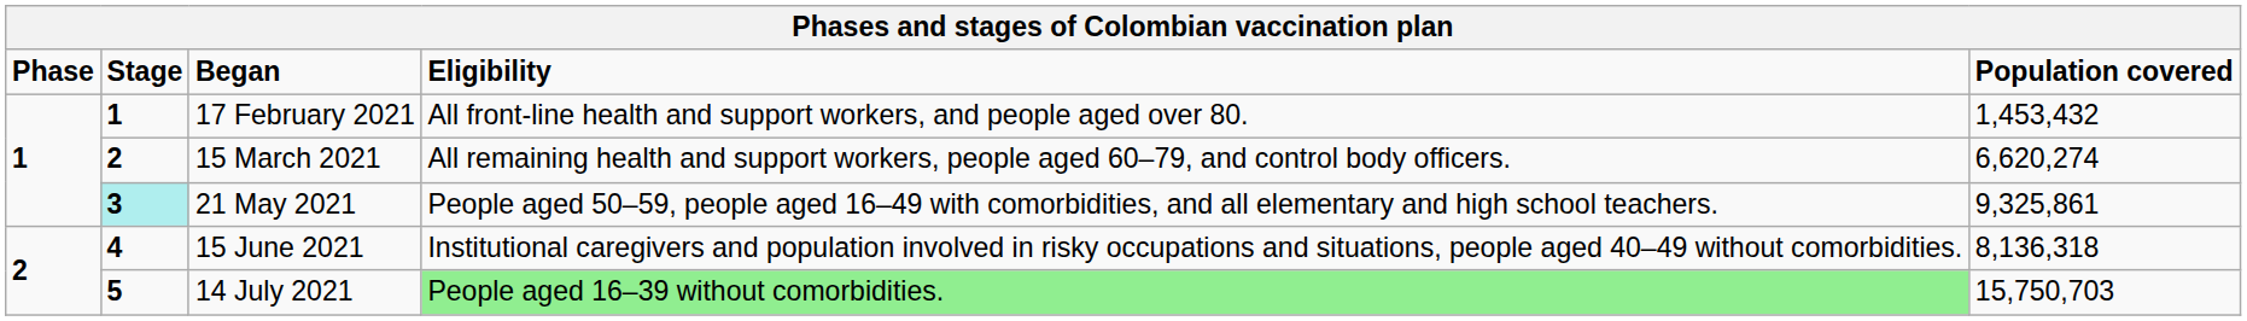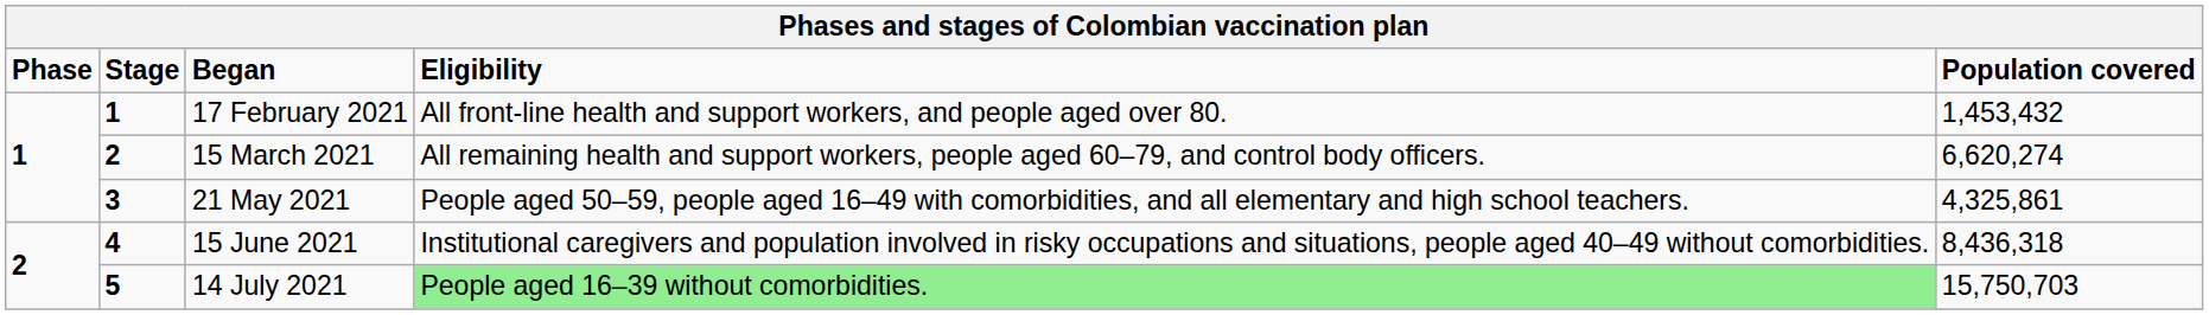 <table class="wikitable">
 <tr>
 <th colspan="5">Phases and stages of Colombian vaccination plan</th>
 </tr>
 <tr>
 <td><strong>Phase</strong></td>
 <td><strong>Stage</strong></td>
 <td><strong>Began</strong></td>
 <td><strong>Eligibility</strong></td>
 <td><strong>Population covered</strong></td>
 </tr>
 <tr>
 <td rowspan="3"><strong>1</strong></td>
 <td><strong>1</strong></td>
 <td>17 February 2021</td>
 <td>All front-line health and support workers, and people aged over 80.</td>
 <td>1,453,432</td>
 </tr>
 <tr>
 <td><strong>2</strong></td>
 <td>15 March 2021</td>
 <td>All remaining health and support workers, people aged 60–79, and control body officers.</td>
 <td>6,620,274</td>
 </tr>
 <tr>
-<td style="background: paleturquoise;"><strong>3</strong></td>
+<td><strong>3</strong></td>
 <td>21 May 2021</td>
 <td>People aged 50–59, people aged 16–49 with comorbidities, and all elementary and high school teachers.</td>
-<td>9,325,861</td>
+<td>4,325,861</td>
 </tr>
 <tr>
 <td rowspan="2"><strong>2</strong></td>
 <td><strong>4</strong></td>
 <td>15 June 2021</td>
 <td>Institutional caregivers and population involved in risky occupations and situations, people aged 40–49 without comorbidities.</td>
-<td>8,136,318</td>
+<td>8,436,318</td>
 </tr>
 <tr>
 <td><strong>5</strong></td>
 <td>14 July 2021</td>
 <td style="background: lightgreen;">People aged 16–39 without comorbidities.</td>
 <td>15,750,703</td>
 </tr>
 </table>
